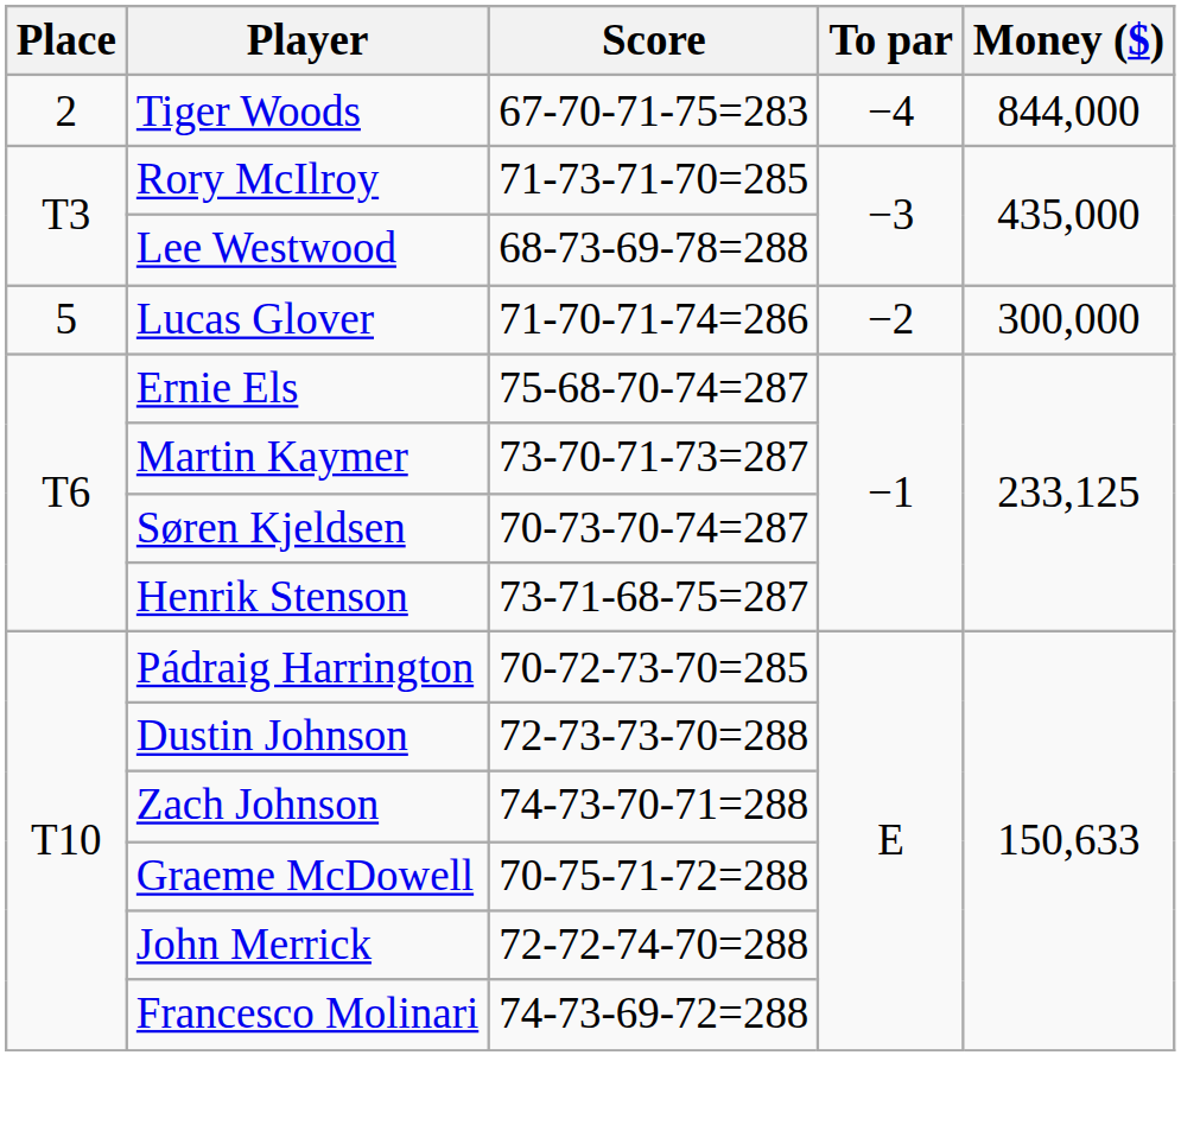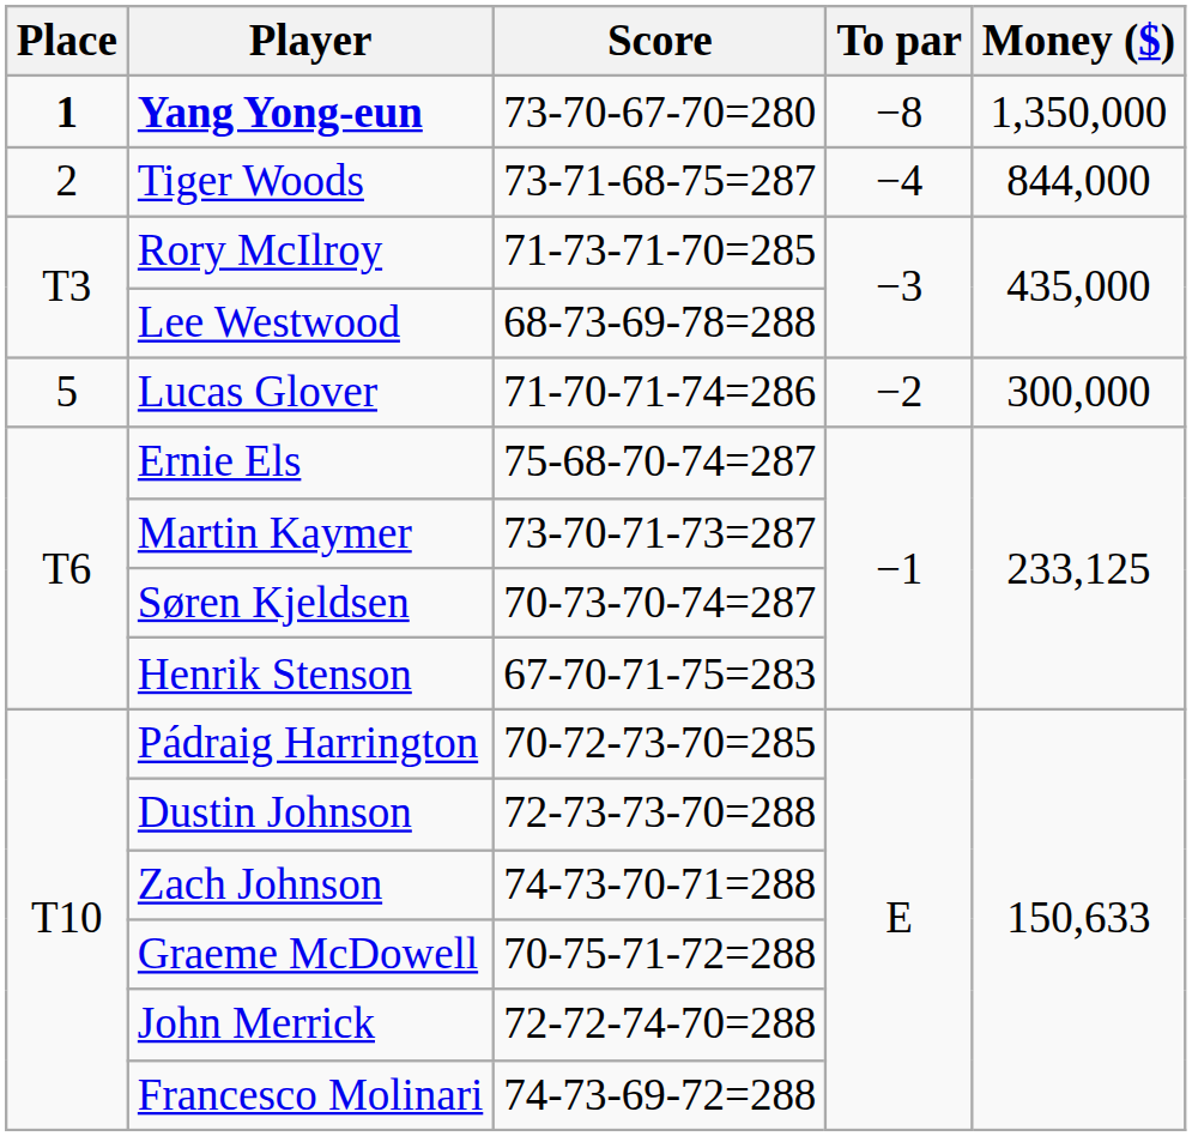 <table class="wikitable">
 <tr>
 <th>Place</th>
 <th>Player</th>
 <th>Score</th>
 <th>To par</th>
 <th>Money (<a href='#'>$</a>)</th>
 </tr>
 <tr>
+<td align=center><strong>1</strong></td>
+<td> <strong><a href='#'>Yang Yong-eun</a></strong></td>
+<td align=center>73-70-67-70=280</td>
+<td align=center>−8</td>
+<td align=center>1,350,000</td>
+</tr>
+<tr>
 <td align=center>2</td>
 <td> <a href='#'>Tiger Woods</a></td>
-<td align=center>67-70-71-75=283</td>
+<td align=center>73-71-68-75=287</td>
 <td align=center>−4</td>
 <td align=center>844,000</td>
 </tr>
 <tr>
 <td rowspan="2" align=center>T3</td>
 <td> <a href='#'>Rory McIlroy</a></td>
 <td align=center>71-73-71-70=285</td>
 <td rowspan="2" align=center>−3</td>
 <td rowspan=2 align=center>435,000</td>
 </tr>
 <tr>
 <td> <a href='#'>Lee Westwood</a></td>
 <td align=center>68-73-69-78=288</td>
 </tr>
 <tr>
 <td align=center>5</td>
 <td> <a href='#'>Lucas Glover</a></td>
 <td align=center>71-70-71-74=286</td>
 <td align=center>−2</td>
 <td align=center>300,000</td>
 </tr>
 <tr>
 <td rowspan="4" align=center>T6</td>
 <td> <a href='#'>Ernie Els</a></td>
 <td align=center>75-68-70-74=287</td>
 <td rowspan="4" align=center>−1</td>
 <td rowspan=4 align=center>233,125</td>
 </tr>
 <tr>
 <td> <a href='#'>Martin Kaymer</a></td>
 <td align=center>73-70-71-73=287</td>
 </tr>
 <tr>
 <td> <a href='#'>Søren Kjeldsen</a></td>
 <td align=center>70-73-70-74=287</td>
 </tr>
 <tr>
 <td> <a href='#'>Henrik Stenson</a></td>
-<td align=center>73-71-68-75=287</td>
+<td align=center>67-70-71-75=283</td>
 </tr>
 <tr>
 <td rowspan="6" align=center>T10</td>
 <td> <a href='#'>Pádraig Harrington</a></td>
 <td align=center>70-72-73-70=285</td>
 <td rowspan="6" align=center>E</td>
 <td rowspan=6 align=center>150,633</td>
 </tr>
 <tr>
 <td> <a href='#'>Dustin Johnson</a></td>
 <td align=center>72-73-73-70=288</td>
 </tr>
 <tr>
 <td> <a href='#'>Zach Johnson</a></td>
 <td align=center>74-73-70-71=288</td>
 </tr>
 <tr>
 <td> <a href='#'>Graeme McDowell</a></td>
 <td align=center>70-75-71-72=288</td>
 </tr>
 <tr>
 <td> <a href='#'>John Merrick</a></td>
 <td align=center>72-72-74-70=288</td>
 </tr>
 <tr>
 <td> <a href='#'>Francesco Molinari</a></td>
 <td align=center>74-73-69-72=288</td>
 </tr>
 </table>
